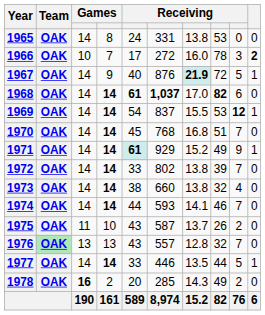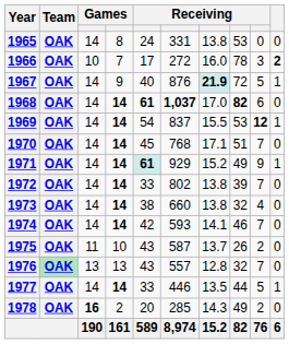 <table class="wikitable" style="text-align:center;">
 <tr>
 <th rowspan="2">Year</th>
 <th rowspan="2">Team</th>
 <th colspan="2">Games</th>
 <th colspan="5">Receiving</th>
 <th rowspan="2"></th>
 </tr>
 <tr>
 <th></th>
 <th></th>
 <th></th>
 <th></th>
 <th></th>
 <th></th>
 <th></th>
 </tr>
 <tr>
 <th><a href='#'>1965</a></th>
 <th><a href='#'>OAK</a></th>
 <td>14</td>
 <td>8</td>
 <td>24</td>
 <td>331</td>
 <td>13.8</td>
 <td>53</td>
 <td>0</td>
 <td>0</td>
 </tr>
 <tr>
 <th><a href='#'>1966</a></th>
 <th><a href='#'>OAK</a></th>
 <td>10</td>
 <td>7</td>
 <td>17</td>
 <td>272</td>
 <td>16.0</td>
 <td>78</td>
 <td>3</td>
 <td><strong>2</strong></td>
 </tr>
 <tr>
 <th><a href='#'>1967</a></th>
 <th><a href='#'>OAK</a></th>
 <td>14</td>
 <td>9</td>
 <td>40</td>
 <td>876</td>
 <td style="background:#cfecec;"><strong>21.9</strong></td>
 <td>72</td>
 <td>5</td>
 <td>1</td>
 </tr>
 <tr>
 <th><a href='#'>1968</a></th>
 <th><a href='#'>OAK</a></th>
 <td>14</td>
 <td><strong>14</strong></td>
 <td><strong>61</strong></td>
 <td><strong>1,037</strong></td>
 <td>17.0</td>
 <td><strong>82</strong></td>
 <td>6</td>
 <td>0</td>
 </tr>
 <tr>
 <th><a href='#'>1969</a></th>
 <th><a href='#'>OAK</a></th>
 <td>14</td>
 <td><strong>14</strong></td>
 <td>54</td>
 <td>837</td>
 <td>15.5</td>
 <td>53</td>
 <td><strong>12</strong></td>
 <td>1</td>
 </tr>
 <tr>
 <th><a href='#'>1970</a></th>
 <th><a href='#'>OAK</a></th>
 <td>14</td>
 <td><strong>14</strong></td>
 <td>45</td>
 <td>768</td>
-<td>16.8</td>
+<td>17.1</td>
 <td>51</td>
 <td>7</td>
 <td>0</td>
 </tr>
 <tr>
 <th><a href='#'>1971</a></th>
 <th><a href='#'>OAK</a></th>
 <td>14</td>
 <td><strong>14</strong></td>
 <td style="background:#cfecec;"><strong>61</strong></td>
 <td>929</td>
 <td>15.2</td>
 <td>49</td>
 <td>9</td>
 <td>1</td>
 </tr>
 <tr>
 <th><a href='#'>1972</a></th>
 <th><a href='#'>OAK</a></th>
 <td>14</td>
 <td><strong>14</strong></td>
 <td>33</td>
 <td>802</td>
 <td>13.8</td>
 <td>39</td>
 <td>7</td>
 <td>0</td>
 </tr>
 <tr>
 <th><a href='#'>1973</a></th>
 <th><a href='#'>OAK</a></th>
 <td>14</td>
 <td><strong>14</strong></td>
 <td>38</td>
 <td>660</td>
 <td>13.8</td>
 <td>32</td>
 <td>4</td>
 <td>0</td>
 </tr>
 <tr>
 <th><a href='#'>1974</a></th>
 <th><a href='#'>OAK</a></th>
 <td>14</td>
 <td><strong>14</strong></td>
-<td>44</td>
+<td>42</td>
 <td>593</td>
 <td>14.1</td>
 <td>46</td>
 <td>7</td>
 <td>0</td>
 </tr>
 <tr>
 <th><a href='#'>1975</a></th>
 <th><a href='#'>OAK</a></th>
 <td>11</td>
 <td>10</td>
 <td>43</td>
 <td>587</td>
 <td>13.7</td>
 <td>26</td>
 <td>2</td>
 <td>0</td>
 </tr>
 <tr>
 <th><a href='#'>1976</a></th>
 <th style="background:#afe6ba;"><a href='#'>OAK</a></th>
 <td>13</td>
 <td>13</td>
 <td>43</td>
 <td>557</td>
 <td>12.8</td>
 <td>32</td>
 <td>7</td>
 <td>0</td>
 </tr>
 <tr>
 <th><a href='#'>1977</a></th>
 <th><a href='#'>OAK</a></th>
 <td>14</td>
 <td><strong>14</strong></td>
 <td>33</td>
 <td>446</td>
 <td>13.5</td>
 <td>44</td>
 <td>5</td>
 <td>1</td>
 </tr>
 <tr>
 <th><a href='#'>1978</a></th>
 <th><a href='#'>OAK</a></th>
 <td><strong>16</strong></td>
 <td>2</td>
 <td>20</td>
 <td>285</td>
 <td>14.3</td>
 <td>49</td>
 <td>2</td>
 <td>0</td>
 </tr>
 <tr>
 <th colspan="2"></th>
 <th>190</th>
 <th>161</th>
 <th>589</th>
 <th>8,974</th>
 <th>15.2</th>
 <th>82</th>
 <th>76</th>
 <th>6</th>
 </tr>
 </table>
